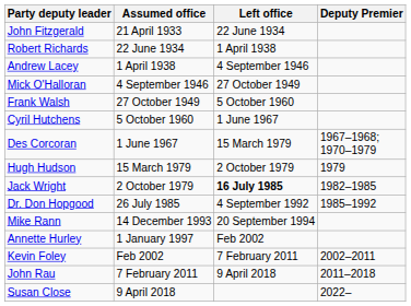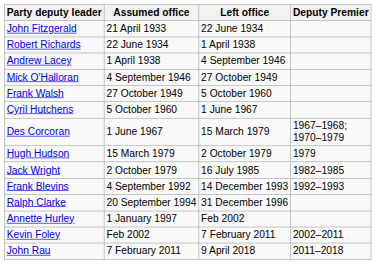 <table class="wikitable">
 <tr>
 <th>Party deputy leader</th>
 <th class="unsortable">Assumed office</th>
 <th class="unsortable">Left office</th>
 <th>Deputy Premier</th>
 </tr>
 <tr>
 <td><a href='#'>John Fitzgerald</a></td>
 <td>21 April 1933</td>
 <td>22 June 1934</td>
 <td></td>
 </tr>
 <tr>
 <td><a href='#'>Robert Richards</a></td>
 <td>22 June 1934</td>
 <td>1 April 1938</td>
 <td></td>
 </tr>
 <tr>
 <td><a href='#'>Andrew Lacey</a></td>
 <td>1 April 1938</td>
 <td>4 September 1946</td>
 <td></td>
 </tr>
 <tr>
 <td><a href='#'>Mick O'Halloran</a></td>
 <td>4 September 1946</td>
 <td>27 October 1949</td>
 <td></td>
 </tr>
 <tr>
 <td><a href='#'>Frank Walsh</a></td>
 <td>27 October 1949</td>
 <td>5 October 1960</td>
 <td></td>
 </tr>
 <tr>
 <td><a href='#'>Cyril Hutchens</a></td>
 <td>5 October 1960</td>
 <td>1 June 1967</td>
 <td></td>
 </tr>
 <tr>
 <td><a href='#'>Des Corcoran</a></td>
 <td>1 June 1967</td>
 <td>15 March 1979</td>
 <td>1967–1968; <br>1970–1979</td>
 </tr>
 <tr>
 <td><a href='#'>Hugh Hudson</a></td>
 <td>15 March 1979</td>
 <td>2 October 1979</td>
 <td>1979</td>
 </tr>
 <tr>
 <td><a href='#'>Jack Wright</a></td>
 <td>2 October 1979</td>
-<td><strong>16 July 1985</strong></td>
+<td>16 July 1985</td>
 <td>1982–1985</td>
 </tr>
 <tr>
-<td><a href='#'>Dr. Don Hopgood</a></td>
-<td>26 July 1985</td>
+<td><a href='#'>Frank Blevins</a></td>
 <td>4 September 1992</td>
-<td>1985–1992</td>
+<td>14 December 1993</td>
+<td>1992–1993</td>
 </tr>
 <tr>
-<td><a href='#'>Mike Rann</a></td>
-<td>14 December 1993</td>
+<td><a href='#'>Ralph Clarke</a></td>
 <td>20 September 1994</td>
+<td>31 December 1996</td>
 <td></td>
 </tr>
 <tr>
 <td><a href='#'>Annette Hurley</a></td>
 <td>1 January 1997</td>
 <td>Feb 2002</td>
 <td></td>
 </tr>
 <tr>
 <td><a href='#'>Kevin Foley</a></td>
 <td>Feb 2002</td>
 <td>7 February 2011</td>
 <td>2002–2011</td>
 </tr>
 <tr>
 <td><a href='#'>John Rau</a></td>
 <td>7 February 2011</td>
 <td>9 April 2018</td>
 <td>2011–2018</td>
 </tr>
-<tr>
-<td><a href='#'>Susan Close</a></td>
-<td>9 April 2018</td>
-<td></td>
-<td>2022–</td>
-</tr>
 </table>
